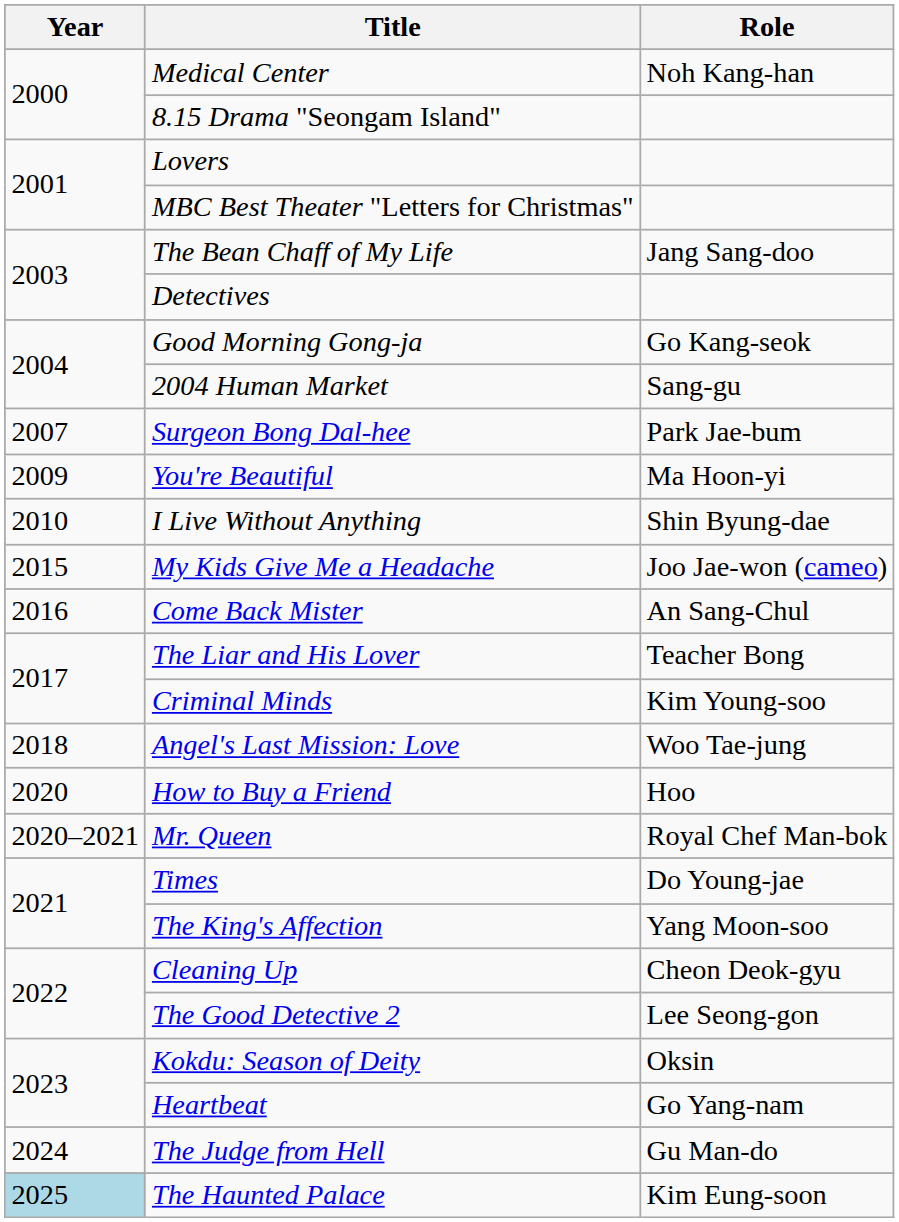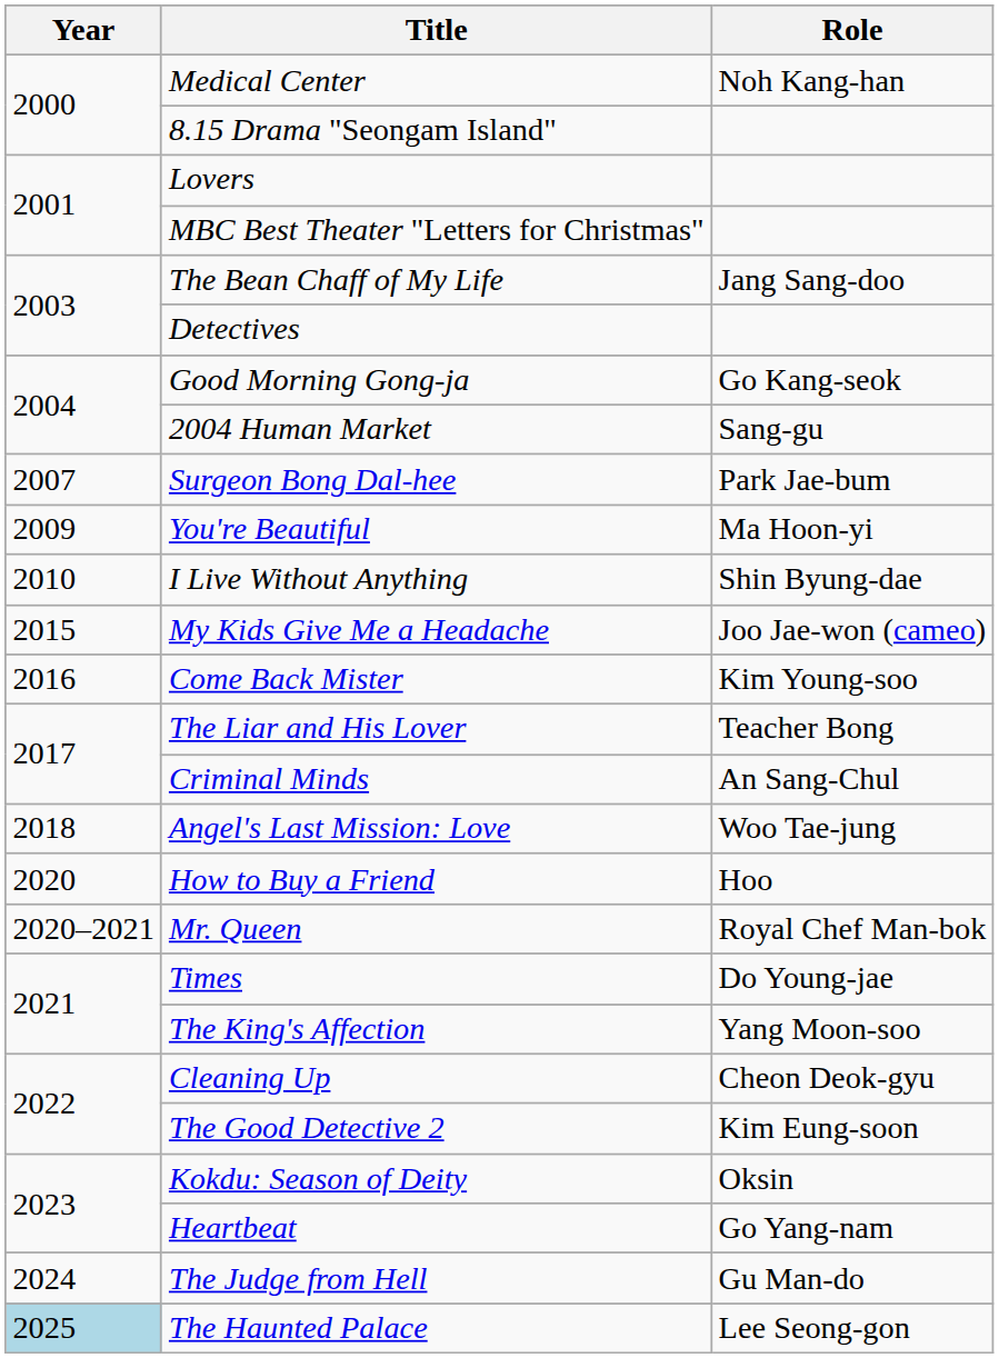 <table class="wikitable">
 <tr>
 <th>Year</th>
 <th>Title</th>
 <th>Role</th>
 </tr>
 <tr>
 <td rowspan=2>2000</td>
 <td><em>Medical Center</em></td>
 <td>Noh Kang-han</td>
 </tr>
 <tr>
 <td><em>8.15 Drama</em> "Seongam Island"</td>
 <td></td>
 </tr>
 <tr>
 <td rowspan=2>2001</td>
 <td><em>Lovers</em></td>
 <td></td>
 </tr>
 <tr>
 <td><em>MBC Best Theater</em> "Letters for Christmas"</td>
 <td></td>
 </tr>
 <tr>
 <td rowspan=2>2003</td>
 <td><em>The Bean Chaff of My Life </em></td>
 <td>Jang Sang-doo</td>
 </tr>
 <tr>
 <td><em>Detectives</em></td>
 <td></td>
 </tr>
 <tr>
 <td rowspan=2>2004</td>
 <td><em>Good Morning Gong-ja</em></td>
 <td>Go Kang-seok</td>
 </tr>
 <tr>
 <td><em>2004 Human Market</em></td>
 <td>Sang-gu</td>
 </tr>
 <tr>
 <td>2007</td>
 <td><em><a href='#'>Surgeon Bong Dal-hee</a></em></td>
 <td>Park Jae-bum</td>
 </tr>
 <tr>
 <td>2009</td>
 <td><em><a href='#'>You're Beautiful</a></em></td>
 <td>Ma Hoon-yi</td>
 </tr>
 <tr>
 <td>2010</td>
 <td><em>I Live Without Anything</em></td>
 <td>Shin Byung-dae</td>
 </tr>
 <tr>
 <td>2015</td>
 <td><em><a href='#'>My Kids Give Me a Headache</a></em></td>
 <td>Joo Jae-won (<a href='#'>cameo</a>)</td>
 </tr>
 <tr>
 <td>2016</td>
 <td><em><a href='#'>Come Back Mister</a></em></td>
-<td>An Sang-Chul</td>
+<td>Kim Young-soo</td>
 </tr>
 <tr>
 <td rowspan=2>2017</td>
 <td><em><a href='#'>The Liar and His Lover</a></em></td>
 <td>Teacher Bong</td>
 </tr>
 <tr>
 <td><em><a href='#'>Criminal Minds</a></em></td>
-<td>Kim Young-soo</td>
+<td>An Sang-Chul</td>
 </tr>
 <tr>
 <td>2018</td>
 <td><em><a href='#'>Angel's Last Mission: Love</a></em></td>
 <td>Woo Tae-jung</td>
 </tr>
 <tr>
 <td>2020</td>
 <td><em><a href='#'>How to Buy a Friend</a></em></td>
 <td>Hoo</td>
 </tr>
 <tr>
 <td>2020–2021</td>
 <td><em><a href='#'>Mr. Queen</a></em></td>
 <td>Royal Chef Man-bok</td>
 </tr>
 <tr>
 <td rowspan=2>2021</td>
 <td><em><a href='#'>Times</a></em></td>
 <td>Do Young-jae</td>
 </tr>
 <tr>
 <td><em><a href='#'>The King's Affection</a></em></td>
 <td>Yang Moon-soo</td>
 </tr>
 <tr>
 <td rowspan=2>2022</td>
 <td><em><a href='#'>Cleaning Up</a></em></td>
 <td>Cheon Deok-gyu</td>
 </tr>
 <tr>
 <td><em><a href='#'>The Good Detective 2</a></em></td>
-<td>Lee Seong-gon</td>
+<td>Kim Eung-soon</td>
 </tr>
 <tr>
 <td rowspan=2>2023</td>
 <td><em><a href='#'>Kokdu: Season of Deity</a></em></td>
 <td>Oksin</td>
 </tr>
 <tr>
 <td><em><a href='#'>Heartbeat</a></em></td>
 <td>Go Yang-nam</td>
 </tr>
 <tr>
 <td>2024</td>
 <td><em><a href='#'>The Judge from Hell</a></em></td>
 <td>Gu Man-do</td>
 </tr>
 <tr>
 <td style="background: lightblue;">2025</td>
 <td><em><a href='#'>The Haunted Palace</a></em></td>
-<td>Kim Eung-soon</td>
+<td>Lee Seong-gon</td>
 </tr>
 </table>
